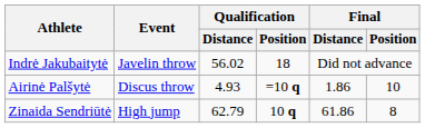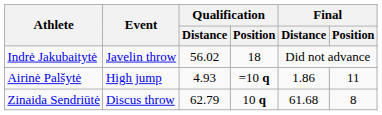 <table class=wikitable style="font-size:90%">
 <tr>
 <th rowspan="2">Athlete</th>
 <th rowspan="2">Event</th>
 <th colspan="2">Qualification</th>
 <th colspan="2">Final</th>
 </tr>
 <tr style="font-size:95%">
 <th>Distance</th>
 <th>Position</th>
 <th>Distance</th>
 <th>Position</th>
 </tr>
 <tr align=center>
 <td align=left><a href='#'>Indrė Jakubaitytė</a></td>
 <td align=left><a href='#'>Javelin throw</a></td>
 <td>56.02</td>
 <td>18</td>
 <td colspan=2>Did not advance</td>
 </tr>
 <tr align=center>
 <td align=left><a href='#'>Airinė Palšytė</a></td>
-<td align=left><a href='#'>Discus throw</a></td>
+<td align=left><a href='#'>High jump</a></td>
 <td>4.93</td>
 <td>=10 <strong>q</strong></td>
 <td>1.86</td>
-<td>10</td>
+<td>11</td>
 </tr>
 <tr align=center>
 <td align=left><a href='#'>Zinaida Sendriūtė</a></td>
-<td align=left><a href='#'>High jump</a></td>
+<td align=left><a href='#'>Discus throw</a></td>
 <td>62.79</td>
 <td>10 <strong>q</strong></td>
-<td>61.86</td>
+<td>61.68</td>
 <td>8</td>
 </tr>
 </table>
